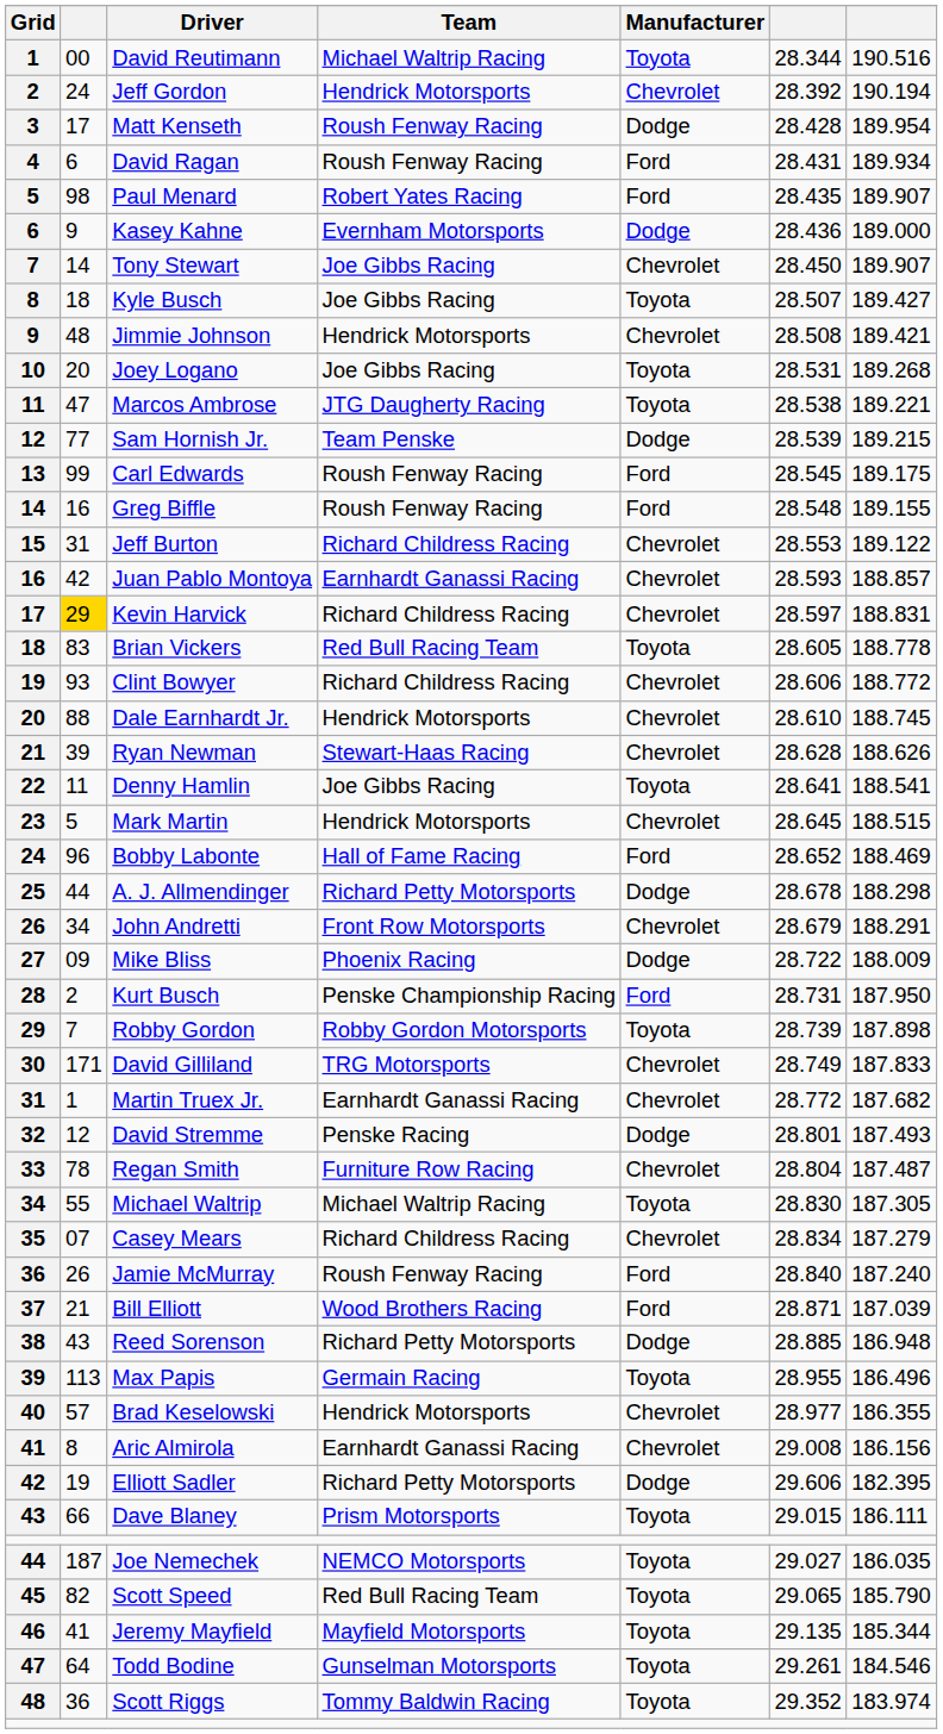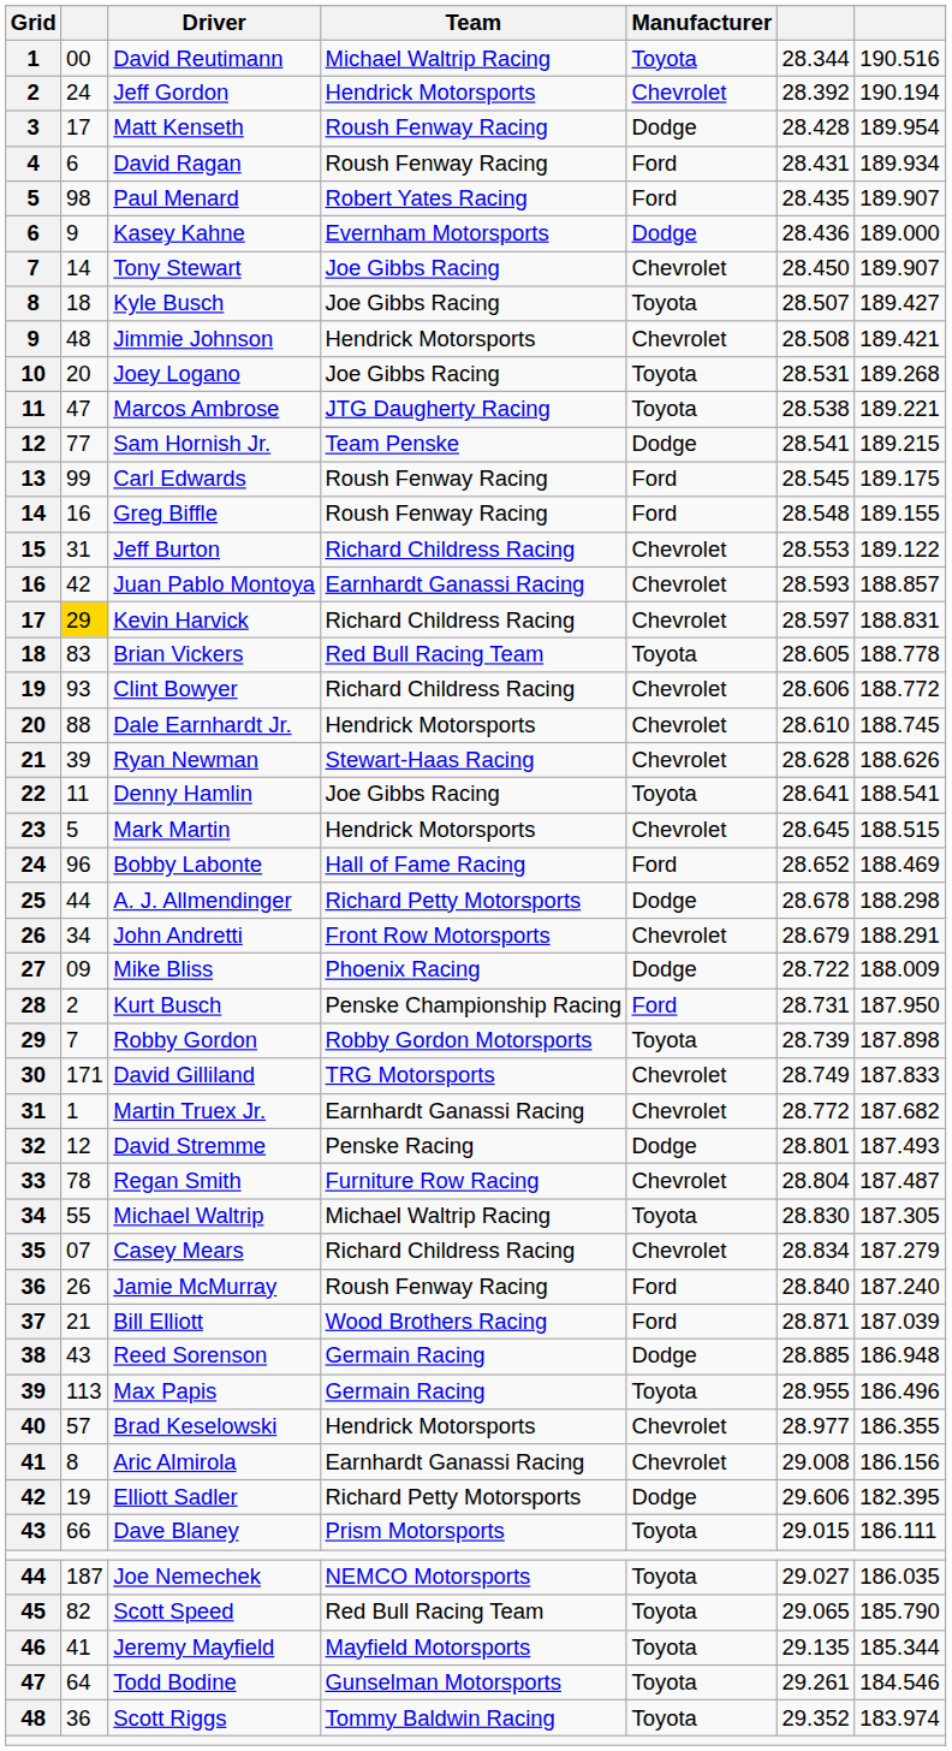 <table class="wikitable">
 <tr>
 </tr>
 <tr>
 <th scope="col">Grid</th>
 <th scope="col"></th>
 <th scope="col">Driver</th>
 <th scope="col">Team</th>
 <th scope="col">Manufacturer</th>
 <th scope="col"></th>
 <th scope="col"></th>
 </tr>
 <tr>
 <th scope="row">1</th>
 <td>00</td>
 <td><a href='#'>David Reutimann</a></td>
 <td><a href='#'>Michael Waltrip Racing</a></td>
 <td><a href='#'>Toyota</a></td>
 <td>28.344</td>
 <td>190.516</td>
 </tr>
 <tr>
 <th scope="row">2</th>
 <td>24</td>
 <td><a href='#'>Jeff Gordon</a></td>
 <td><a href='#'>Hendrick Motorsports</a></td>
 <td><a href='#'>Chevrolet</a></td>
 <td>28.392</td>
 <td>190.194</td>
 </tr>
 <tr>
 <th scope="row">3</th>
 <td>17</td>
 <td><a href='#'>Matt Kenseth</a></td>
 <td><a href='#'>Roush Fenway Racing</a></td>
 <td>Dodge</td>
 <td>28.428</td>
 <td>189.954</td>
 </tr>
 <tr>
 <th scope="row">4</th>
 <td>6</td>
 <td><a href='#'>David Ragan</a></td>
 <td>Roush Fenway Racing</td>
 <td>Ford</td>
 <td>28.431</td>
 <td>189.934</td>
 </tr>
 <tr>
 <th scope="row">5</th>
 <td>98</td>
 <td><a href='#'>Paul Menard</a></td>
 <td><a href='#'>Robert Yates Racing</a></td>
 <td>Ford</td>
 <td>28.435</td>
 <td>189.907</td>
 </tr>
 <tr>
 <th scope="row">6</th>
 <td>9</td>
 <td><a href='#'>Kasey Kahne</a></td>
 <td><a href='#'>Evernham Motorsports</a></td>
 <td><a href='#'>Dodge</a></td>
 <td>28.436</td>
 <td>189.000</td>
 </tr>
 <tr>
 <th scope="row">7</th>
 <td>14</td>
 <td><a href='#'>Tony Stewart</a></td>
 <td><a href='#'>Joe Gibbs Racing</a></td>
 <td>Chevrolet</td>
 <td>28.450</td>
 <td>189.907</td>
 </tr>
 <tr>
 <th scope="row">8</th>
 <td>18</td>
 <td><a href='#'>Kyle Busch</a></td>
 <td>Joe Gibbs Racing</td>
 <td>Toyota</td>
 <td>28.507</td>
 <td>189.427</td>
 </tr>
 <tr>
 <th scope="row">9</th>
 <td>48</td>
 <td><a href='#'>Jimmie Johnson</a></td>
 <td>Hendrick Motorsports</td>
 <td>Chevrolet</td>
 <td>28.508</td>
 <td>189.421</td>
 </tr>
 <tr>
 <th scope="row">10</th>
 <td>20</td>
 <td><a href='#'>Joey Logano</a></td>
 <td>Joe Gibbs Racing</td>
 <td>Toyota</td>
 <td>28.531</td>
 <td>189.268</td>
 </tr>
 <tr>
 <th scope="row">11</th>
 <td>47</td>
 <td><a href='#'>Marcos Ambrose</a></td>
 <td><a href='#'>JTG Daugherty Racing</a></td>
 <td>Toyota</td>
 <td>28.538</td>
 <td>189.221</td>
 </tr>
 <tr>
 <th scope="row">12</th>
 <td>77</td>
 <td><a href='#'>Sam Hornish Jr.</a></td>
 <td><a href='#'>Team Penske</a></td>
 <td>Dodge</td>
-<td>28.539</td>
+<td>28.541</td>
 <td>189.215</td>
 </tr>
 <tr>
 <th scope="row">13</th>
 <td>99</td>
 <td><a href='#'>Carl Edwards</a></td>
 <td>Roush Fenway Racing</td>
 <td>Ford</td>
 <td>28.545</td>
 <td>189.175</td>
 </tr>
 <tr>
 <th scope="row">14</th>
 <td>16</td>
 <td><a href='#'>Greg Biffle</a></td>
 <td>Roush Fenway Racing</td>
 <td>Ford</td>
 <td>28.548</td>
 <td>189.155</td>
 </tr>
 <tr>
 <th scope="row">15</th>
 <td>31</td>
 <td><a href='#'>Jeff Burton</a></td>
 <td><a href='#'>Richard Childress Racing</a></td>
 <td>Chevrolet</td>
 <td>28.553</td>
 <td>189.122</td>
 </tr>
 <tr>
 <th scope="row">16</th>
 <td>42</td>
 <td><a href='#'>Juan Pablo Montoya</a></td>
 <td><a href='#'>Earnhardt Ganassi Racing</a></td>
 <td>Chevrolet</td>
 <td>28.593</td>
 <td>188.857</td>
 </tr>
 <tr>
 <th scope="row">17</th>
 <td style="background: gold;">29</td>
 <td><a href='#'>Kevin Harvick</a></td>
 <td>Richard Childress Racing</td>
 <td>Chevrolet</td>
 <td>28.597</td>
 <td>188.831</td>
 </tr>
 <tr>
 <th scope="row">18</th>
 <td>83</td>
 <td><a href='#'>Brian Vickers</a></td>
 <td><a href='#'>Red Bull Racing Team</a></td>
 <td>Toyota</td>
 <td>28.605</td>
 <td>188.778</td>
 </tr>
 <tr>
 <th scope="row">19</th>
 <td>93</td>
 <td><a href='#'>Clint Bowyer</a></td>
 <td>Richard Childress Racing</td>
 <td>Chevrolet</td>
 <td>28.606</td>
 <td>188.772</td>
 </tr>
 <tr>
 <th scope="row">20</th>
 <td>88</td>
 <td><a href='#'>Dale Earnhardt Jr.</a></td>
 <td>Hendrick Motorsports</td>
 <td>Chevrolet</td>
 <td>28.610</td>
 <td>188.745</td>
 </tr>
 <tr>
 <th scope="row">21</th>
 <td>39</td>
 <td><a href='#'>Ryan Newman</a></td>
 <td><a href='#'>Stewart-Haas Racing</a></td>
 <td>Chevrolet</td>
 <td>28.628</td>
 <td>188.626</td>
 </tr>
 <tr>
 <th scope="row">22</th>
 <td>11</td>
 <td><a href='#'>Denny Hamlin</a></td>
 <td>Joe Gibbs Racing</td>
 <td>Toyota</td>
 <td>28.641</td>
 <td>188.541</td>
 </tr>
 <tr>
 <th scope="row">23</th>
 <td>5</td>
 <td><a href='#'>Mark Martin</a></td>
 <td>Hendrick Motorsports</td>
 <td>Chevrolet</td>
 <td>28.645</td>
 <td>188.515</td>
 </tr>
 <tr>
 <th scope="row">24</th>
 <td>96</td>
 <td><a href='#'>Bobby Labonte</a></td>
 <td><a href='#'>Hall of Fame Racing</a></td>
 <td>Ford</td>
 <td>28.652</td>
 <td>188.469</td>
 </tr>
 <tr>
 <th scope="row">25</th>
 <td>44</td>
 <td><a href='#'>A. J. Allmendinger</a></td>
 <td><a href='#'>Richard Petty Motorsports</a></td>
 <td>Dodge</td>
 <td>28.678</td>
 <td>188.298</td>
 </tr>
 <tr>
 <th scope="row">26</th>
 <td>34</td>
 <td><a href='#'>John Andretti</a></td>
 <td><a href='#'>Front Row Motorsports</a></td>
 <td>Chevrolet</td>
 <td>28.679</td>
 <td>188.291</td>
 </tr>
 <tr>
 <th scope="row">27</th>
 <td>09</td>
 <td><a href='#'>Mike Bliss</a></td>
 <td><a href='#'>Phoenix Racing</a></td>
 <td>Dodge</td>
 <td>28.722</td>
 <td>188.009</td>
 </tr>
 <tr>
 <th scope="row">28</th>
 <td>2</td>
 <td><a href='#'>Kurt Busch</a></td>
 <td>Penske Championship Racing</td>
 <td><a href='#'>Ford</a></td>
 <td>28.731</td>
 <td>187.950</td>
 </tr>
 <tr>
 <th scope="row">29</th>
 <td>7</td>
 <td><a href='#'>Robby Gordon</a></td>
 <td><a href='#'>Robby Gordon Motorsports</a></td>
 <td>Toyota</td>
 <td>28.739</td>
 <td>187.898</td>
 </tr>
 <tr>
 <th scope="row">30</th>
 <td>171</td>
 <td><a href='#'>David Gilliland</a></td>
 <td><a href='#'>TRG Motorsports</a></td>
 <td>Chevrolet</td>
 <td>28.749</td>
 <td>187.833</td>
 </tr>
 <tr>
 <th scope="row">31</th>
 <td>1</td>
 <td><a href='#'>Martin Truex Jr.</a></td>
 <td>Earnhardt Ganassi Racing</td>
 <td>Chevrolet</td>
 <td>28.772</td>
 <td>187.682</td>
 </tr>
 <tr>
 <th scope="row">32</th>
 <td>12</td>
 <td><a href='#'>David Stremme</a></td>
 <td>Penske Racing</td>
 <td>Dodge</td>
 <td>28.801</td>
 <td>187.493</td>
 </tr>
 <tr>
 <th scope="row">33</th>
 <td>78</td>
 <td><a href='#'>Regan Smith</a></td>
 <td><a href='#'>Furniture Row Racing</a></td>
 <td>Chevrolet</td>
 <td>28.804</td>
 <td>187.487</td>
 </tr>
 <tr>
 <th scope="row">34</th>
 <td>55</td>
 <td><a href='#'>Michael Waltrip</a></td>
 <td>Michael Waltrip Racing</td>
 <td>Toyota</td>
 <td>28.830</td>
 <td>187.305</td>
 </tr>
 <tr>
 <th scope="row">35</th>
 <td>07</td>
 <td><a href='#'>Casey Mears</a></td>
 <td>Richard Childress Racing</td>
 <td>Chevrolet</td>
 <td>28.834</td>
 <td>187.279</td>
 </tr>
 <tr>
 <th scope="row">36</th>
 <td>26</td>
 <td><a href='#'>Jamie McMurray</a></td>
 <td>Roush Fenway Racing</td>
 <td>Ford</td>
 <td>28.840</td>
 <td>187.240</td>
 </tr>
 <tr>
 <th scope="row">37</th>
 <td>21</td>
 <td><a href='#'>Bill Elliott</a></td>
 <td><a href='#'>Wood Brothers Racing</a></td>
 <td>Ford</td>
 <td>28.871</td>
 <td>187.039</td>
 </tr>
 <tr>
 <th scope="row">38</th>
 <td>43</td>
 <td><a href='#'>Reed Sorenson</a></td>
-<td>Richard Petty Motorsports</td>
+<td><a href='#'>Germain Racing</a></td>
 <td>Dodge</td>
 <td>28.885</td>
 <td>186.948</td>
 </tr>
 <tr>
 <th scope="row">39</th>
 <td>113</td>
 <td><a href='#'>Max Papis</a></td>
 <td><a href='#'>Germain Racing</a></td>
 <td>Toyota</td>
 <td>28.955</td>
 <td>186.496</td>
 </tr>
 <tr>
 <th scope="row">40</th>
 <td>57</td>
 <td><a href='#'>Brad Keselowski</a></td>
 <td>Hendrick Motorsports</td>
 <td>Chevrolet</td>
 <td>28.977</td>
 <td>186.355</td>
 </tr>
 <tr>
 <th scope="row">41</th>
 <td>8</td>
 <td><a href='#'>Aric Almirola</a></td>
 <td>Earnhardt Ganassi Racing</td>
 <td>Chevrolet</td>
 <td>29.008</td>
 <td>186.156</td>
 </tr>
 <tr>
 <th scope="row">42</th>
 <td>19</td>
 <td><a href='#'>Elliott Sadler</a></td>
 <td>Richard Petty Motorsports</td>
 <td>Dodge</td>
 <td>29.606</td>
 <td>182.395</td>
 </tr>
 <tr>
 <th scope="row">43</th>
 <td>66</td>
 <td><a href='#'>Dave Blaney</a></td>
 <td><a href='#'>Prism Motorsports</a></td>
 <td>Toyota</td>
 <td>29.015</td>
 <td>186.111</td>
 </tr>
 <tr>
 <td colspan="8"></td>
 </tr>
 <tr>
 <th scope="row">44</th>
 <td>187</td>
 <td><a href='#'>Joe Nemechek</a></td>
 <td><a href='#'>NEMCO Motorsports</a></td>
 <td>Toyota</td>
 <td>29.027</td>
 <td>186.035</td>
 </tr>
 <tr>
 <th scope="row">45</th>
 <td>82</td>
 <td><a href='#'>Scott Speed</a></td>
 <td>Red Bull Racing Team</td>
 <td>Toyota</td>
 <td>29.065</td>
 <td>185.790</td>
 </tr>
 <tr>
 <th scope="row">46</th>
 <td>41</td>
 <td><a href='#'>Jeremy Mayfield</a></td>
 <td><a href='#'>Mayfield Motorsports</a></td>
 <td>Toyota</td>
 <td>29.135</td>
 <td>185.344</td>
 </tr>
 <tr>
 <th scope="row">47</th>
 <td>64</td>
 <td><a href='#'>Todd Bodine</a></td>
 <td><a href='#'>Gunselman Motorsports</a></td>
 <td>Toyota</td>
 <td>29.261</td>
 <td>184.546</td>
 </tr>
 <tr>
 <th scope="row">48</th>
 <td>36</td>
 <td><a href='#'>Scott Riggs</a></td>
 <td><a href='#'>Tommy Baldwin Racing</a></td>
 <td>Toyota</td>
 <td>29.352</td>
 <td>183.974</td>
 </tr>
 <tr>
 <td colspan="8"></td>
 </tr>
 </table>
